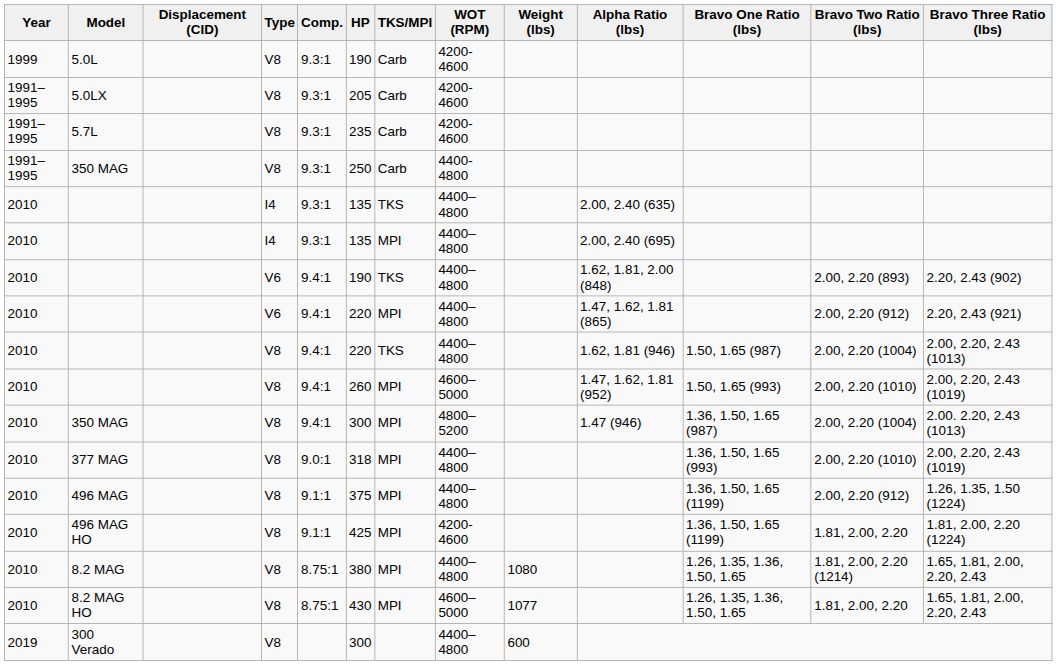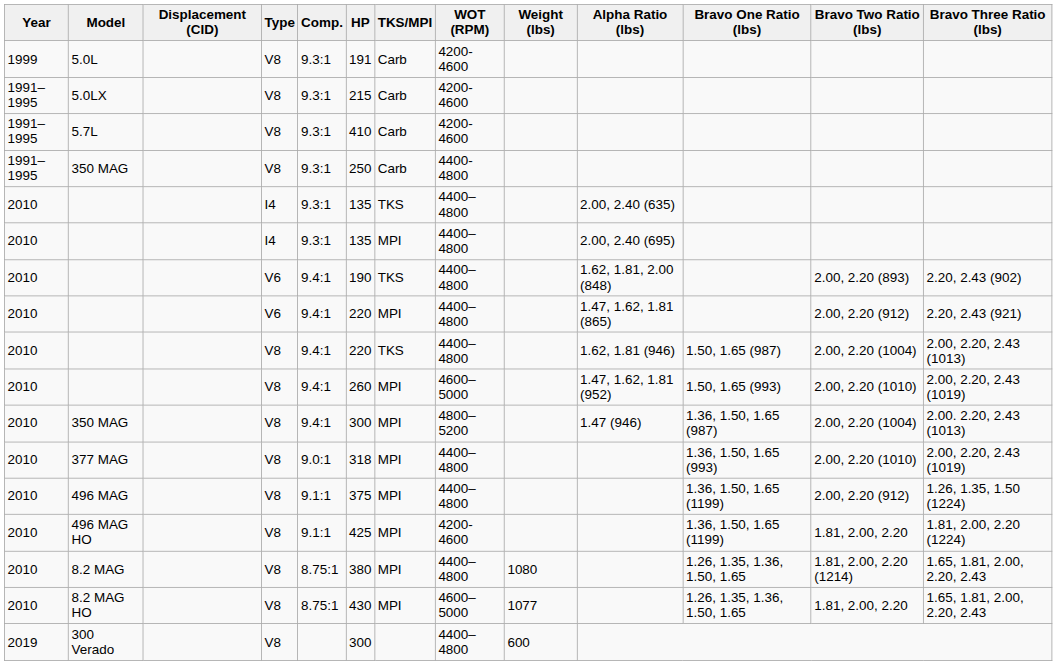 <table class="wikitable sortable">
 <tr style="text-align:center; background:#f0f0f0;">
 <td><strong>Year</strong></td>
 <td><strong>Model</strong></td>
 <td><strong>Displacement (CID)</strong></td>
 <td><strong>Type</strong></td>
 <td><strong>Comp.</strong></td>
 <td><strong>HP</strong></td>
 <td><strong>TKS/MPI</strong></td>
 <td><strong>WOT (RPM)</strong></td>
 <td><strong>Weight (lbs)</strong></td>
 <td><strong>Alpha Ratio (lbs)</strong></td>
 <td><strong>Bravo One Ratio (lbs)</strong></td>
 <td><strong>Bravo Two Ratio (lbs)</strong></td>
 <td><strong>Bravo Three Ratio (lbs)</strong></td>
 </tr>
 <tr>
 <td>1999</td>
 <td>5.0L</td>
 <td></td>
 <td>V8</td>
 <td>9.3:1</td>
-<td>190</td>
+<td>191</td>
 <td>Carb</td>
 <td>4200-4600</td>
 <td></td>
 <td></td>
 <td></td>
 <td></td>
 <td></td>
 </tr>
 <tr>
 <td>1991–1995</td>
 <td>5.0LX</td>
 <td></td>
 <td>V8</td>
 <td>9.3:1</td>
-<td>205</td>
+<td>215</td>
 <td>Carb</td>
 <td>4200-4600</td>
 <td></td>
 <td></td>
 <td></td>
 <td></td>
 <td></td>
 </tr>
 <tr>
 <td>1991–1995</td>
 <td>5.7L</td>
 <td></td>
 <td>V8</td>
 <td>9.3:1</td>
-<td>235</td>
+<td>410</td>
 <td>Carb</td>
 <td>4200-4600</td>
 <td></td>
 <td></td>
 <td></td>
 <td></td>
 <td></td>
 </tr>
 <tr>
 <td>1991–1995</td>
 <td>350 MAG</td>
 <td></td>
 <td>V8</td>
 <td>9.3:1</td>
 <td>250</td>
 <td>Carb</td>
 <td>4400-4800</td>
 <td></td>
 <td></td>
 <td></td>
 <td></td>
 <td></td>
 </tr>
 <tr>
 <td>2010</td>
 <td></td>
 <td></td>
 <td>I4</td>
 <td>9.3:1</td>
 <td>135</td>
 <td>TKS</td>
 <td>4400–4800</td>
 <td></td>
 <td>2.00, 2.40 (635)</td>
 <td></td>
 <td></td>
 <td></td>
 </tr>
 <tr>
 <td>2010</td>
 <td></td>
 <td></td>
 <td>I4</td>
 <td>9.3:1</td>
 <td>135</td>
 <td>MPI</td>
 <td>4400–4800</td>
 <td></td>
 <td>2.00, 2.40 (695)</td>
 <td></td>
 <td></td>
 <td></td>
 </tr>
 <tr>
 <td>2010</td>
 <td></td>
 <td></td>
 <td>V6</td>
 <td>9.4:1</td>
 <td>190</td>
 <td>TKS</td>
 <td>4400–4800</td>
 <td></td>
 <td>1.62, 1.81, 2.00 (848)</td>
 <td></td>
 <td>2.00, 2.20 (893)</td>
 <td>2.20, 2.43 (902)</td>
 </tr>
 <tr>
 <td>2010</td>
 <td></td>
 <td></td>
 <td>V6</td>
 <td>9.4:1</td>
 <td>220</td>
 <td>MPI</td>
 <td>4400–4800</td>
 <td></td>
 <td>1.47, 1.62, 1.81 (865)</td>
 <td></td>
 <td>2.00, 2.20 (912)</td>
 <td>2.20, 2.43 (921)</td>
 </tr>
 <tr>
 <td>2010</td>
 <td></td>
 <td></td>
 <td>V8</td>
 <td>9.4:1</td>
 <td>220</td>
 <td>TKS</td>
 <td>4400–4800</td>
 <td></td>
 <td>1.62, 1.81 (946)</td>
 <td>1.50, 1.65 (987)</td>
 <td>2.00, 2.20 (1004)</td>
 <td>2.00, 2.20, 2.43 (1013)</td>
 </tr>
 <tr>
 <td>2010</td>
 <td></td>
 <td></td>
 <td>V8</td>
 <td>9.4:1</td>
 <td>260</td>
 <td>MPI</td>
 <td>4600–5000</td>
 <td></td>
 <td>1.47, 1.62, 1.81 (952)</td>
 <td>1.50, 1.65 (993)</td>
 <td>2.00, 2.20 (1010)</td>
 <td>2.00, 2.20, 2.43 (1019)</td>
 </tr>
 <tr>
 <td>2010</td>
 <td>350 MAG</td>
 <td></td>
 <td>V8</td>
 <td>9.4:1</td>
 <td>300</td>
 <td>MPI</td>
 <td>4800–5200</td>
 <td></td>
 <td>1.47 (946)</td>
 <td>1.36, 1.50, 1.65 (987)</td>
 <td>2.00, 2.20 (1004)</td>
 <td>2.00. 2.20, 2.43 (1013)</td>
 </tr>
 <tr>
 <td>2010</td>
 <td>377 MAG</td>
 <td></td>
 <td>V8</td>
 <td>9.0:1</td>
 <td>318</td>
 <td>MPI</td>
 <td>4400–4800</td>
 <td></td>
 <td></td>
 <td>1.36, 1.50, 1.65 (993)</td>
 <td>2.00, 2.20 (1010)</td>
 <td>2.00, 2.20, 2.43 (1019)</td>
 </tr>
 <tr>
 <td>2010</td>
 <td>496 MAG</td>
 <td></td>
 <td>V8</td>
 <td>9.1:1</td>
 <td>375</td>
 <td>MPI</td>
 <td>4400–4800</td>
 <td></td>
 <td></td>
 <td>1.36, 1.50, 1.65 (1199)</td>
 <td>2.00, 2.20 (912)</td>
 <td>1.26, 1.35, 1.50 (1224)</td>
 </tr>
 <tr>
 <td>2010</td>
 <td>496 MAG HO</td>
 <td></td>
 <td>V8</td>
 <td>9.1:1</td>
 <td>425</td>
 <td>MPI</td>
 <td>4200-4600</td>
 <td></td>
 <td></td>
 <td>1.36, 1.50, 1.65 (1199)</td>
 <td>1.81, 2.00, 2.20</td>
 <td>1.81, 2.00, 2.20 (1224)</td>
 </tr>
 <tr>
 <td>2010</td>
 <td>8.2 MAG</td>
 <td></td>
 <td>V8</td>
 <td>8.75:1</td>
 <td>380</td>
 <td>MPI</td>
 <td>4400–4800</td>
 <td>1080</td>
 <td></td>
 <td>1.26, 1.35, 1.36, 1.50, 1.65</td>
 <td>1.81, 2.00, 2.20 (1214)</td>
 <td>1.65, 1.81, 2.00, 2.20, 2.43</td>
 </tr>
 <tr>
 <td>2010</td>
 <td>8.2 MAG HO</td>
 <td></td>
 <td>V8</td>
 <td>8.75:1</td>
 <td>430</td>
 <td>MPI</td>
 <td>4600–5000</td>
 <td>1077</td>
 <td></td>
 <td>1.26, 1.35, 1.36, 1.50, 1.65</td>
 <td>1.81, 2.00, 2.20</td>
 <td>1.65, 1.81, 2.00, 2.20, 2.43</td>
 </tr>
 <tr>
 <td>2019</td>
 <td>300 Verado</td>
 <td></td>
 <td>V8</td>
 <td></td>
 <td>300</td>
 <td></td>
 <td>4400–4800</td>
 <td>600</td>
 </tr>
 </table>
